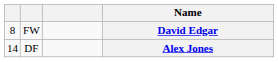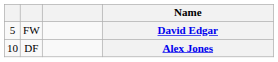 <table class="wikitable plainrowheaders" style=text-align:center>
 <tr>
 <th scope="col"></th>
 <th scope="col"></th>
 <th scope="col" style="width:5em;"></th>
 <th scope="col" style="width:15em;">Name</th>
 </tr>
 <tr>
-<td>8</td>
+<td>5</td>
 <td>FW</td>
 <td style=text-align:left></td>
 <th scope=row><a href='#'>David Edgar</a></th>
 </tr>
 <tr>
-<td>14</td>
+<td>10</td>
 <td>DF</td>
 <td style=text-align:left></td>
 <th scope=row><a href='#'>Alex Jones</a></th>
 </tr>
 </table>
